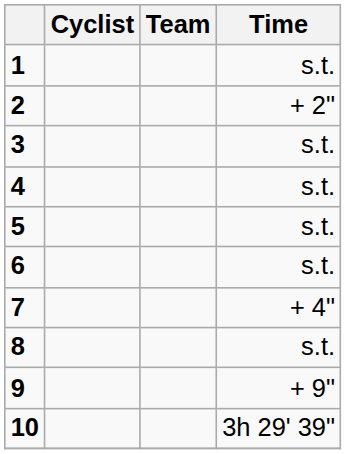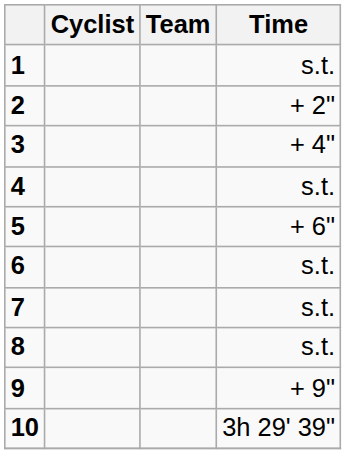 <table class="wikitable">
 <tr>
 <th></th>
 <th>Cyclist</th>
 <th>Team</th>
 <th>Time</th>
 </tr>
 <tr>
 <td><strong>1</strong></td>
 <td></td>
 <td></td>
 <td align=right>s.t.</td>
 </tr>
 <tr>
 <td><strong>2</strong></td>
 <td></td>
 <td></td>
 <td align=right>+ 2"</td>
 </tr>
 <tr>
 <td><strong>3</strong></td>
 <td></td>
 <td></td>
-<td align=right>s.t.</td>
+<td align=right>+ 4"</td>
 </tr>
 <tr>
 <td><strong>4</strong></td>
 <td></td>
 <td></td>
 <td align=right>s.t.</td>
 </tr>
 <tr>
 <td><strong>5</strong></td>
 <td></td>
 <td></td>
-<td align=right>s.t.</td>
+<td align=right>+ 6"</td>
 </tr>
 <tr>
 <td><strong>6</strong></td>
 <td></td>
 <td></td>
 <td align=right>s.t.</td>
 </tr>
 <tr>
 <td><strong>7</strong></td>
 <td></td>
 <td></td>
-<td align=right>+ 4"</td>
+<td align=right>s.t.</td>
 </tr>
 <tr>
 <td><strong>8</strong></td>
 <td></td>
 <td></td>
 <td align=right>s.t.</td>
 </tr>
 <tr>
 <td><strong>9</strong></td>
 <td></td>
 <td></td>
 <td align=right>+ 9"</td>
 </tr>
 <tr>
 <td><strong>10</strong></td>
 <td></td>
 <td></td>
 <td align=right>3h 29' 39"</td>
 </tr>
 <tr>
 </tr>
 </table>
